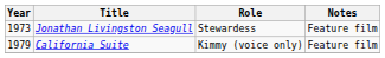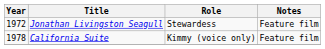 <table class="wikitable">
 <tr>
 <th>Year</th>
 <th>Title</th>
 <th>Role</th>
 <th>Notes</th>
 </tr>
 <tr>
-<td>1973</td>
+<td>1972</td>
 <td><em><a href='#'>Jonathan Livingston Seagull</a></em></td>
 <td>Stewardess</td>
 <td>Feature film</td>
 </tr>
 <tr>
-<td>1979</td>
+<td>1978</td>
 <td><em><a href='#'>California Suite</a></em></td>
 <td>Kimmy (voice only)</td>
 <td>Feature film</td>
 </tr>
 <tr>
 </tr>
 </table>
